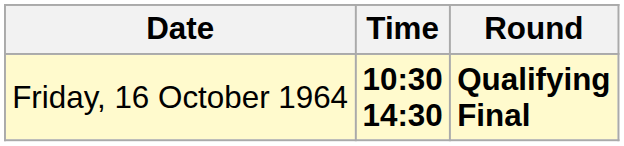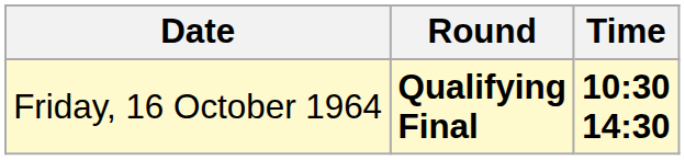 <table class="wikitable">
 <tr>
 <th>Date</th>
+<th>Round</th>
 <th>Time</th>
-<th>Round</th>
 </tr>
 <tr style=background:lemonchiffon>
 <td>Friday, 16 October 1964</td>
+<td><strong>Qualifying</strong><br><strong>Final</strong></td>
 <td><strong>10:30</strong><br><strong>14:30</strong></td>
-<td><strong>Qualifying</strong><br><strong>Final</strong></td>
 </tr>
 </table>
